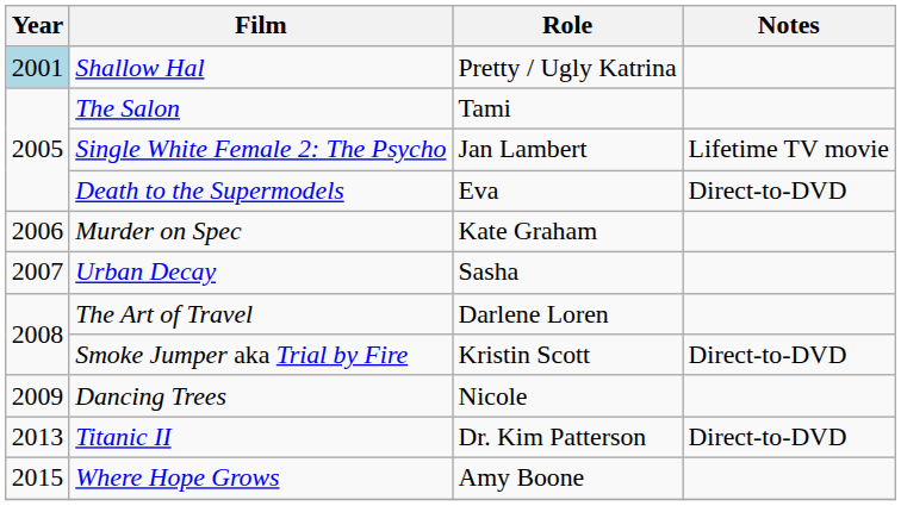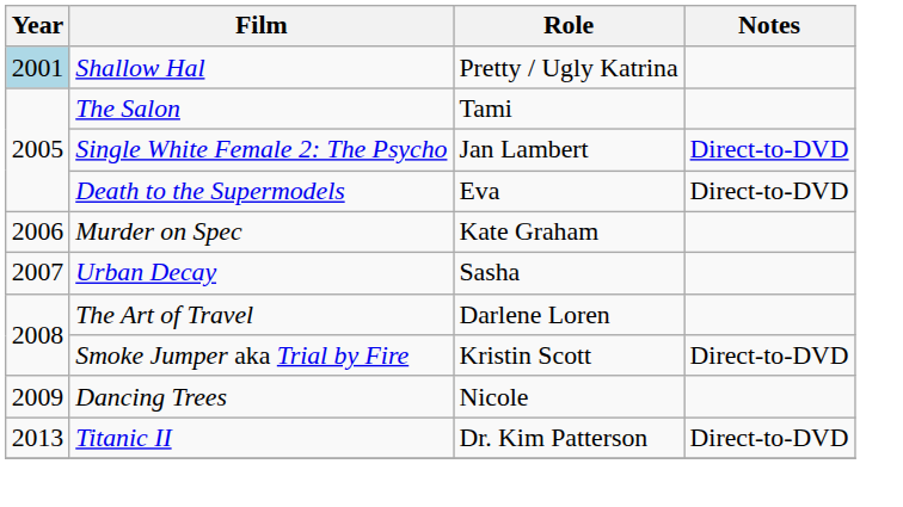 <table class="wikitable">
 <tr align="center">
 <th>Year</th>
 <th>Film</th>
 <th>Role</th>
 <th>Notes</th>
 </tr>
 <tr>
 <td style="background: lightblue;">2001</td>
 <td><em><a href='#'>Shallow Hal</a></em></td>
 <td>Pretty / Ugly Katrina</td>
 <td></td>
 </tr>
 <tr>
 <td rowspan="3">2005</td>
 <td><em><a href='#'>The Salon</a></em></td>
 <td>Tami</td>
 <td></td>
 </tr>
 <tr>
 <td><em><a href='#'>Single White Female 2: The Psycho</a></em></td>
 <td>Jan Lambert</td>
-<td>Lifetime TV movie</td>
+<td><a href='#'>Direct-to-DVD</a></td>
 </tr>
 <tr>
 <td><em><a href='#'>Death to the Supermodels</a></em></td>
 <td>Eva</td>
 <td>Direct-to-DVD</td>
 </tr>
 <tr>
 <td>2006</td>
 <td><em>Murder on Spec</em></td>
 <td>Kate Graham</td>
 <td></td>
 </tr>
 <tr>
 <td>2007</td>
 <td><em><a href='#'>Urban Decay</a></em></td>
 <td>Sasha</td>
 <td></td>
 </tr>
 <tr>
 <td rowspan="2">2008</td>
 <td><em>The Art of Travel</em></td>
 <td>Darlene Loren</td>
 <td></td>
 </tr>
 <tr>
 <td><em>Smoke Jumper</em> aka <em><a href='#'>Trial by Fire</a></em></td>
 <td>Kristin Scott</td>
 <td>Direct-to-DVD</td>
 </tr>
 <tr>
 <td>2009</td>
 <td><em>Dancing Trees</em></td>
 <td>Nicole</td>
 <td></td>
 </tr>
 <tr>
 <td>2013</td>
 <td><em><a href='#'>Titanic II</a></em></td>
 <td>Dr. Kim Patterson</td>
 <td>Direct-to-DVD</td>
 </tr>
 <tr>
-<td>2015</td>
-<td><em><a href='#'>Where Hope Grows</a></em></td>
-<td>Amy Boone</td>
-<td></td>
-</tr>
-<tr>
 </tr>
 </table>
